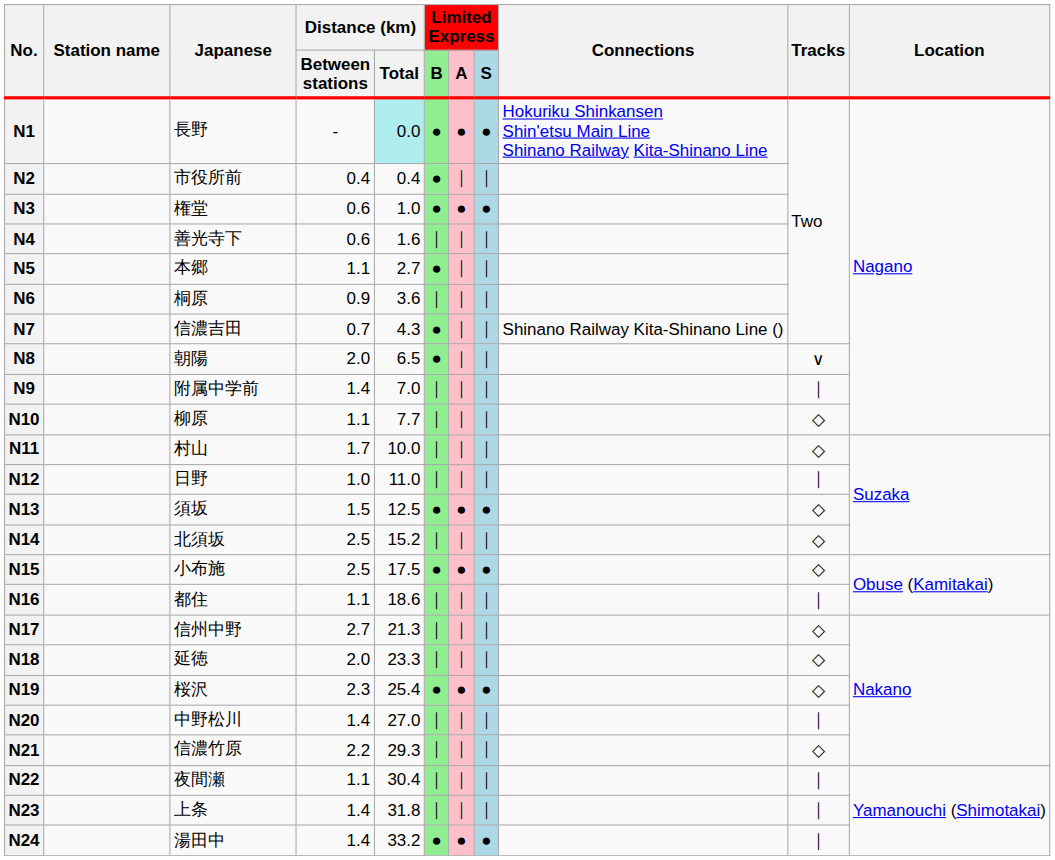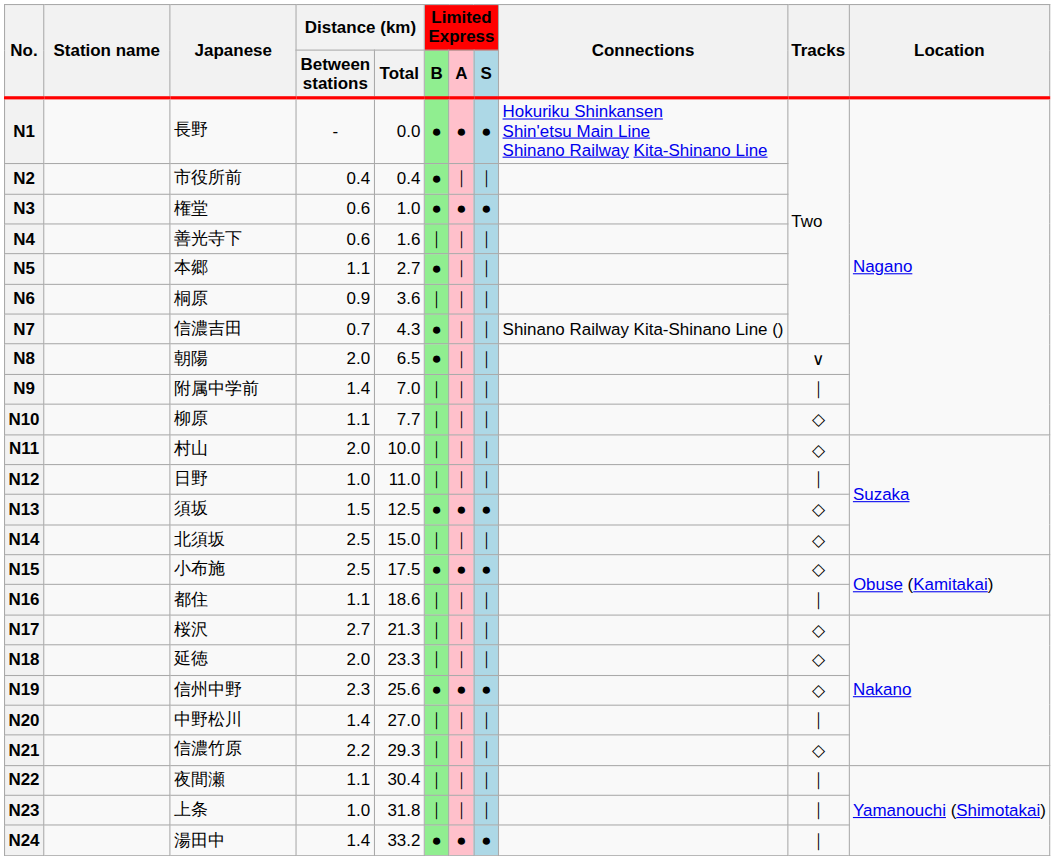 <table class="wikitable" rules="all">
 <tr>
 <th rowspan="2" style="border-bottom:solid 3px red;">No.</th>
 <th rowspan="2" style="width:7em; border-bottom:solid 3px red;">Station name</th>
 <th rowspan="2" style="width:7em; border-bottom:solid 3px red;">Japanese</th>
 <th colspan="2">Distance (km)</th>
 <th colspan="3" style="background:red;">Limited Express</th>
 <th rowspan="2" style="border-bottom:solid 3px red;">Connections</th>
 <th rowspan="2" style="border-bottom:solid 3px red;">Tracks</th>
 <th rowspan="2" style="border-bottom:solid 3px red;">Location</th>
 </tr>
 <tr>
 <th style="width:2.5em; border-bottom:solid 3px red;">Between stations</th>
 <th style="width:2.5em; border-bottom:solid 3px red;">Total</th>
 <th style="width:1em; border-bottom:solid 3px red; background:lightgreen;">B</th>
 <th style="width:1em; border-bottom:solid 3px red; background:pink;">A</th>
 <th style="width:1em; border-bottom:solid 3px red; background:lightblue;">S</th>
 </tr>
 <tr>
 <th>N1</th>
 <td></td>
 <td>長野</td>
 <td style="text-align:center;">-</td>
-<td style="background: paleturquoise; text-align:right;">0.0</td>
+<td style="text-align:right;">0.0</td>
 <td style="text-align:center; background:lightgreen;">●</td>
 <td style="text-align:center; background:pink;">●</td>
 <td style="text-align:center; background:lightblue;">●</td>
 <td> <a href='#'>Hokuriku Shinkansen</a><br> <a href='#'>Shin'etsu Main Line</a><br><a href='#'>Shinano Railway</a> <a href='#'>Kita-Shinano Line</a></td>
 <td rowspan="7">Two</td>
 <td rowspan="10"><a href='#'>Nagano</a></td>
 </tr>
 <tr>
 <th>N2</th>
 <td></td>
 <td>市役所前</td>
 <td style="text-align:right;">0.4</td>
 <td style="text-align:right;">0.4</td>
 <td style="text-align:center; background:lightgreen;">●</td>
 <td style="text-align:center; background:pink;">｜</td>
 <td style="text-align:center; background:lightblue;">｜</td>
 <td> </td>
 </tr>
 <tr>
 <th>N3</th>
 <td></td>
 <td>権堂</td>
 <td style="text-align:right;">0.6</td>
 <td style="text-align:right;">1.0</td>
 <td style="text-align:center; background:lightgreen;">●</td>
 <td style="text-align:center; background:pink;">●</td>
 <td style="text-align:center; background:lightblue;">●</td>
 <td> </td>
 </tr>
 <tr>
 <th>N4</th>
 <td></td>
 <td>善光寺下</td>
 <td style="text-align:right;">0.6</td>
 <td style="text-align:right;">1.6</td>
 <td style="text-align:center; background:lightgreen;">｜</td>
 <td style="text-align:center; background:pink;">｜</td>
 <td style="text-align:center; background:lightblue;">｜</td>
 <td> </td>
 </tr>
 <tr>
 <th>N5</th>
 <td></td>
 <td>本郷</td>
 <td style="text-align:right;">1.1</td>
 <td style="text-align:right;">2.7</td>
 <td style="text-align:center; background:lightgreen;">●</td>
 <td style="text-align:center; background:pink;">｜</td>
 <td style="text-align:center; background:lightblue;">｜</td>
 <td> </td>
 </tr>
 <tr>
 <th>N6</th>
 <td></td>
 <td>桐原</td>
 <td style="text-align:right;">0.9</td>
 <td style="text-align:right;">3.6</td>
 <td style="text-align:center; background:lightgreen;">｜</td>
 <td style="text-align:center; background:pink;">｜</td>
 <td style="text-align:center; background:lightblue;">｜</td>
 <td> </td>
 </tr>
 <tr>
 <th>N7</th>
 <td></td>
 <td>信濃吉田</td>
 <td style="text-align:right;">0.7</td>
 <td style="text-align:right;">4.3</td>
 <td style="text-align:center; background:lightgreen;">●</td>
 <td style="text-align:center; background:pink;">｜</td>
 <td style="text-align:center; background:lightblue;">｜</td>
 <td>Shinano Railway Kita-Shinano Line ()</td>
 </tr>
 <tr>
 <th>N8</th>
 <td></td>
 <td>朝陽</td>
 <td style="text-align:right;">2.0</td>
 <td style="text-align:right;">6.5</td>
 <td style="text-align:center; background:lightgreen;">●</td>
 <td style="text-align:center; background:pink;">｜</td>
 <td style="text-align:center; background:lightblue;">｜</td>
 <td> </td>
 <td style="text-align:center;">∨</td>
 </tr>
 <tr>
 <th>N9</th>
 <td></td>
 <td>附属中学前</td>
 <td style="text-align:right;">1.4</td>
 <td style="text-align:right;">7.0</td>
 <td style="text-align:center; background:lightgreen;">｜</td>
 <td style="text-align:center; background:pink;">｜</td>
 <td style="text-align:center; background:lightblue;">｜</td>
 <td> </td>
 <td style="text-align:center;">｜</td>
 </tr>
 <tr>
 <th>N10</th>
 <td></td>
 <td>柳原</td>
 <td style="text-align:right;">1.1</td>
 <td style="text-align:right;">7.7</td>
 <td style="text-align:center; background:lightgreen;">｜</td>
 <td style="text-align:center; background:pink;">｜</td>
 <td style="text-align:center; background:lightblue;">｜</td>
 <td> </td>
 <td style="text-align:center;">◇</td>
 </tr>
 <tr>
 <th>N11</th>
 <td></td>
 <td>村山</td>
-<td style="text-align:right;">1.7</td>
+<td style="text-align:right;">2.0</td>
 <td style="text-align:right;">10.0</td>
 <td style="text-align:center; background:lightgreen;">｜</td>
 <td style="text-align:center; background:pink;">｜</td>
 <td style="text-align:center; background:lightblue;">｜</td>
 <td> </td>
 <td style="text-align:center;">◇</td>
 <td rowspan="4"><a href='#'>Suzaka</a></td>
 </tr>
 <tr>
 <th>N12</th>
 <td></td>
 <td>日野</td>
 <td style="text-align:right;">1.0</td>
 <td style="text-align:right;">11.0</td>
 <td style="text-align:center; background:lightgreen;">｜</td>
 <td style="text-align:center; background:pink;">｜</td>
 <td style="text-align:center; background:lightblue;">｜</td>
 <td> </td>
 <td style="text-align:center;">｜</td>
 </tr>
 <tr>
 <th>N13</th>
 <td></td>
 <td>須坂</td>
 <td style="text-align:right;">1.5</td>
 <td style="text-align:right;">12.5</td>
 <td style="text-align:center; background:lightgreen;">●</td>
 <td style="text-align:center; background:pink;">●</td>
 <td style="text-align:center; background:lightblue;">●</td>
 <td> </td>
 <td style="text-align:center;">◇</td>
 </tr>
 <tr>
 <th>N14</th>
 <td></td>
 <td>北須坂</td>
 <td style="text-align:right;">2.5</td>
-<td style="text-align:right;">15.2</td>
+<td style="text-align:right;">15.0</td>
 <td style="text-align:center; background:lightgreen;">｜</td>
 <td style="text-align:center; background:pink;">｜</td>
 <td style="text-align:center; background:lightblue;">｜</td>
 <td> </td>
 <td style="text-align:center;">◇</td>
 </tr>
 <tr>
 <th>N15</th>
 <td></td>
 <td>小布施</td>
 <td style="text-align:right;">2.5</td>
 <td style="text-align:right;">17.5</td>
 <td style="text-align:center; background:lightgreen;">●</td>
 <td style="text-align:center; background:pink;">●</td>
 <td style="text-align:center; background:lightblue;">●</td>
 <td> </td>
 <td style="text-align:center;">◇</td>
 <td rowspan="2" style="white-space:nowrap;"><a href='#'>Obuse</a> (<a href='#'>Kamitakai</a>)</td>
 </tr>
 <tr>
 <th>N16</th>
 <td></td>
 <td>都住</td>
 <td style="text-align:right;">1.1</td>
 <td style="text-align:right;">18.6</td>
 <td style="text-align:center; background:lightgreen;">｜</td>
 <td style="text-align:center; background:pink;">｜</td>
 <td style="text-align:center; background:lightblue;">｜</td>
 <td> </td>
 <td style="text-align:center;">｜</td>
 </tr>
 <tr>
 <th>N17</th>
 <td></td>
-<td>信州中野</td>
+<td>桜沢</td>
 <td style="text-align:right;">2.7</td>
 <td style="text-align:right;">21.3</td>
 <td style="text-align:center; background:lightgreen;">｜</td>
 <td style="text-align:center; background:pink;">｜</td>
 <td style="text-align:center; background:lightblue;">｜</td>
 <td> </td>
 <td style="text-align:center;">◇</td>
 <td rowspan="5"><a href='#'>Nakano</a></td>
 </tr>
 <tr>
 <th>N18</th>
 <td></td>
 <td>延徳</td>
 <td style="text-align:right;">2.0</td>
 <td style="text-align:right;">23.3</td>
 <td style="text-align:center; background:lightgreen;">｜</td>
 <td style="text-align:center; background:pink;">｜</td>
 <td style="text-align:center; background:lightblue;">｜</td>
 <td> </td>
 <td style="text-align:center;">◇</td>
 </tr>
 <tr>
 <th>N19</th>
 <td></td>
-<td>桜沢</td>
+<td>信州中野</td>
 <td style="text-align:right;">2.3</td>
-<td style="text-align:right;">25.4</td>
+<td style="text-align:right;">25.6</td>
 <td style="text-align:center; background:lightgreen;">●</td>
 <td style="text-align:center; background:pink;">●</td>
 <td style="text-align:center; background:lightblue;">●</td>
 <td> </td>
 <td style="text-align:center;">◇</td>
 </tr>
 <tr>
 <th>N20</th>
 <td></td>
 <td>中野松川</td>
 <td style="text-align:right;">1.4</td>
 <td style="text-align:right;">27.0</td>
 <td style="text-align:center; background:lightgreen;">｜</td>
 <td style="text-align:center; background:pink;">｜</td>
 <td style="text-align:center; background:lightblue;">｜</td>
 <td> </td>
 <td style="text-align:center;">｜</td>
 </tr>
 <tr>
 <th>N21</th>
 <td></td>
 <td>信濃竹原</td>
 <td style="text-align:right;">2.2</td>
 <td style="text-align:right;">29.3</td>
 <td style="text-align:center; background:lightgreen;">｜</td>
 <td style="text-align:center; background:pink;">｜</td>
 <td style="text-align:center; background:lightblue;">｜</td>
 <td> </td>
 <td style="text-align:center;">◇</td>
 </tr>
 <tr>
 <th>N22</th>
 <td></td>
 <td>夜間瀬</td>
 <td style="text-align:right;">1.1</td>
 <td style="text-align:right;">30.4</td>
 <td style="text-align:center; background:lightgreen;">｜</td>
 <td style="text-align:center; background:pink;">｜</td>
 <td style="text-align:center; background:lightblue;">｜</td>
 <td> </td>
 <td style="text-align:center;">｜</td>
 <td rowspan="3"><a href='#'>Yamanouchi</a> (<a href='#'>Shimotakai</a>)</td>
 </tr>
 <tr>
 <th>N23</th>
 <td></td>
 <td>上条</td>
-<td style="text-align:right;">1.4</td>
+<td style="text-align:right;">1.0</td>
 <td style="text-align:right;">31.8</td>
 <td style="text-align:center; background:lightgreen;">｜</td>
 <td style="text-align:center; background:pink;">｜</td>
 <td style="text-align:center; background:lightblue;">｜</td>
 <td> </td>
 <td style="text-align:center;">｜</td>
 </tr>
 <tr>
 <th>N24</th>
 <td></td>
 <td>湯田中</td>
 <td style="text-align:right;">1.4</td>
 <td style="text-align:right;">33.2</td>
 <td style="text-align:center; background:lightgreen;">●</td>
 <td style="text-align:center; background:pink;">●</td>
 <td style="text-align:center; background:lightblue;">●</td>
 <td> </td>
 <td style="text-align:center;">｜</td>
 </tr>
 </table>
